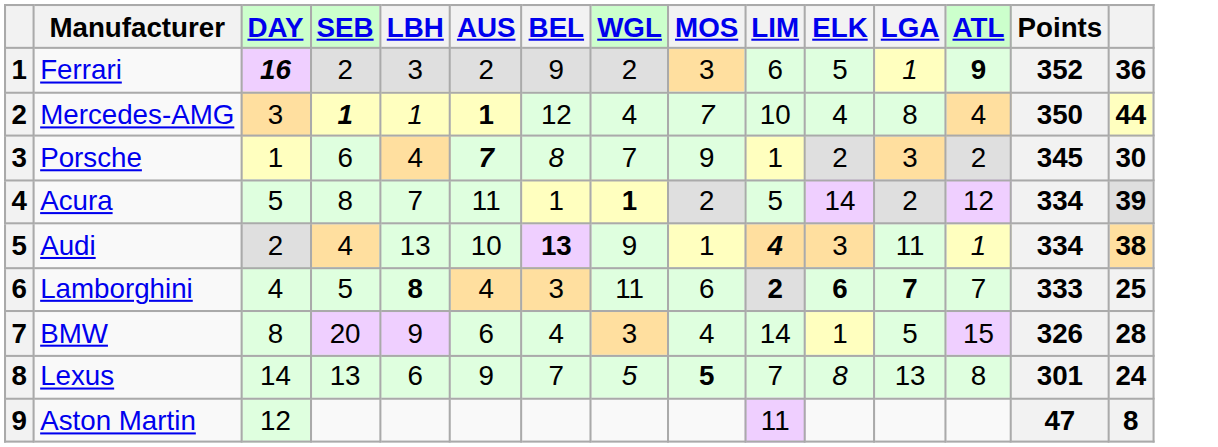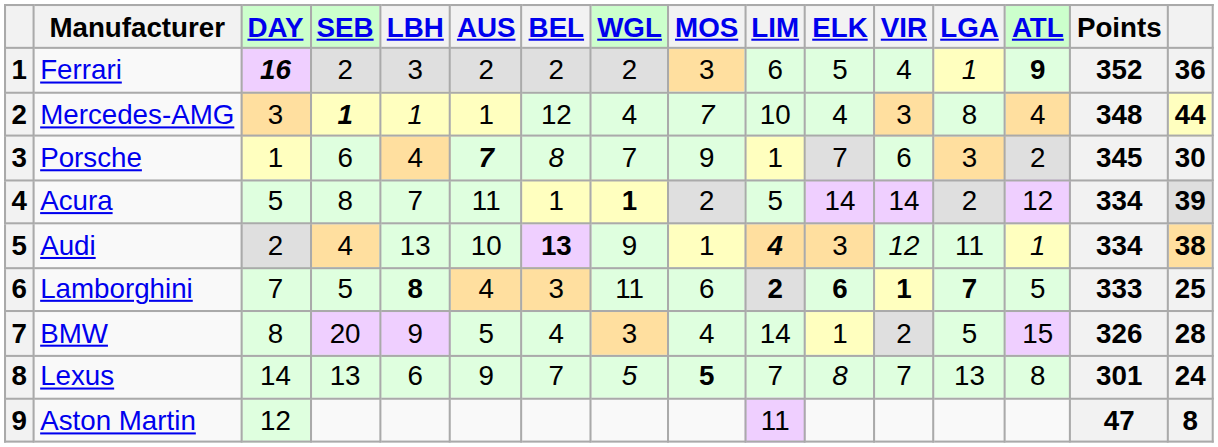 <table class="wikitable" style="font-size:85%; text-align:center">
 <tr style="background:#f9f9f9; vertical-align:top;">
 <th valign=middle></th>
 <th valign=middle>Manufacturer</th>
 <td style="background:#ccffcc;"><strong><a href='#'>DAY</a></strong></td>
 <td style="background:#ccffcc;"><strong><a href='#'>SEB</a></strong></td>
 <th><a href='#'>LBH</a></th>
 <th><a href='#'>AUS</a></th>
 <th><a href='#'>BEL</a></th>
 <td style="background:#ccffcc;"><strong><a href='#'>WGL</a></strong></td>
 <th><a href='#'>MOS</a></th>
 <th><a href='#'>LIM</a></th>
 <th><a href='#'>ELK</a></th>
+<th><a href='#'>VIR</a></th>
 <th><a href='#'>LGA</a></th>
 <td style="background:#ccffcc;"><strong><a href='#'>ATL</a></strong></td>
 <th valign=middle>Points</th>
 <th valign=middle></th>
 </tr>
 <tr>
 <th>1</th>
 <td align=left><a href='#'>Ferrari</a></td>
 <td style="background:#efcfff;"><strong><em>16</em></strong></td>
 <td style="background:#dfdfdf;">2</td>
 <td style="background:#dfdfdf;">3</td>
 <td style="background:#dfdfdf;">2</td>
-<td style="background:#dfdfdf;">9</td>
+<td style="background:#dfdfdf;">2</td>
 <td style="background:#dfdfdf;">2</td>
 <td style="background:#ffdf9f;">3</td>
 <td style="background:#dfffdf;">6</td>
 <td style="background:#dfffdf;">5</td>
+<td style="background:#dfffdf;">4</td>
 <td style="background:#ffffbf;"><em>1</em></td>
 <td style="background:#dfffdf;"><strong>9</strong></td>
 <th>352</th>
 <th>36</th>
 </tr>
 <tr>
 <th>2</th>
 <td align=left><a href='#'>Mercedes-AMG</a></td>
 <td style="background:#ffdf9f;">3</td>
 <td style="background:#ffffbf;"><strong><em>1</em></strong></td>
 <td style="background:#ffffbf;"><em>1</em></td>
-<td style="background:#ffffbf;"><strong>1</strong></td>
+<td style="background:#ffffbf;">1</td>
 <td style="background:#dfffdf;">12</td>
 <td style="background:#dfffdf;">4</td>
 <td style="background:#dfffdf;"><em>7</em></td>
 <td style="background:#dfffdf;">10</td>
 <td style="background:#dfffdf;">4</td>
+<td style="background:#ffdf9f;">3</td>
 <td style="background:#dfffdf;">8</td>
 <td style="background:#ffdf9f;">4</td>
-<th>350</th>
+<th>348</th>
 <th style="background:#ffffbf;">44</th>
 </tr>
 <tr>
 <th>3</th>
 <td align=left><a href='#'>Porsche</a></td>
 <td style="background:#ffffbf;">1</td>
 <td style="background:#dfffdf;">6</td>
 <td style="background:#ffdf9f;">4</td>
 <td style="background:#dfffdf;"><strong><em>7</em></strong></td>
 <td style="background:#dfffdf;"><em>8</em></td>
 <td style="background:#dfffdf;">7</td>
 <td style="background:#dfffdf;">9</td>
 <td style="background:#ffffbf;">1</td>
-<td style="background:#dfdfdf;">2</td>
+<td style="background:#dfdfdf;">7</td>
+<td style="background:#dfffdf;">6</td>
 <td style="background:#ffdf9f;">3</td>
 <td style="background:#dfdfdf;">2</td>
 <th>345</th>
 <th>30</th>
 </tr>
 <tr>
 <th>4</th>
 <td align=left><a href='#'>Acura</a></td>
 <td style="background:#dfffdf;">5</td>
 <td style="background:#dfffdf;">8</td>
 <td style="background:#dfffdf;">7</td>
 <td style="background:#dfffdf;">11</td>
 <td style="background:#ffffbf;">1</td>
 <td style="background:#ffffbf;"><strong>1</strong></td>
 <td style="background:#dfdfdf;">2</td>
 <td style="background:#dfffdf;">5</td>
+<td style="background:#efcfff;">14</td>
 <td style="background:#efcfff;">14</td>
 <td style="background:#dfdfdf;">2</td>
 <td style="background:#efcfff;">12</td>
 <th>334</th>
 <th style="background:#dfdfdf;">39</th>
 </tr>
 <tr>
 <th>5</th>
 <td align=left><a href='#'>Audi</a></td>
 <td style="background:#dfdfdf;">2</td>
 <td style="background:#ffdf9f;">4</td>
 <td style="background:#dfffdf;">13</td>
 <td style="background:#dfffdf;">10</td>
 <td style="background:#efcfff;"><strong>13</strong></td>
 <td style="background:#dfffdf;">9</td>
 <td style="background:#ffffbf;">1</td>
 <td style="background:#ffdf9f;"><strong><em>4</em></strong></td>
 <td style="background:#ffdf9f;">3</td>
+<td style="background:#dfffdf;"><em>12</em></td>
 <td style="background:#dfffdf;">11</td>
 <td style="background:#ffffbf;"><em>1</em></td>
 <th>334</th>
 <th style="background:#ffdf9f;">38</th>
 </tr>
 <tr>
 <th>6</th>
 <td align=left><a href='#'>Lamborghini</a></td>
-<td style="background:#dfffdf;">4</td>
+<td style="background:#dfffdf;">7</td>
 <td style="background:#dfffdf;">5</td>
 <td style="background:#dfffdf;"><strong>8</strong></td>
 <td style="background:#ffdf9f;">4</td>
 <td style="background:#ffdf9f;">3</td>
 <td style="background:#dfffdf;">11</td>
 <td style="background:#dfffdf;">6</td>
 <td style="background:#dfdfdf;"><strong>2</strong></td>
 <td style="background:#dfffdf;"><strong>6</strong></td>
+<td style="background:#ffffbf;"><strong>1</strong></td>
 <td style="background:#dfffdf;"><strong>7</strong></td>
-<td style="background:#dfffdf;">7</td>
+<td style="background:#dfffdf;">5</td>
 <th>333</th>
 <th>25</th>
 </tr>
 <tr>
 <th>7</th>
 <td align=left><a href='#'>BMW</a></td>
 <td style="background:#dfffdf;">8</td>
 <td style="background:#efcfff;">20</td>
 <td style="background:#efcfff;">9</td>
-<td style="background:#dfffdf;">6</td>
+<td style="background:#dfffdf;">5</td>
 <td style="background:#dfffdf;">4</td>
 <td style="background:#ffdf9f;">3</td>
 <td style="background:#dfffdf;">4</td>
 <td style="background:#dfffdf;">14</td>
 <td style="background:#ffffbf;">1</td>
+<td style="background:#dfdfdf;">2</td>
 <td style="background:#dfffdf;">5</td>
 <td style="background:#efcfff;">15</td>
 <th>326</th>
 <th>28</th>
 </tr>
 <tr>
 <th>8</th>
 <td align=left><a href='#'>Lexus</a></td>
 <td style="background:#dfffdf;">14</td>
 <td style="background:#dfffdf;">13</td>
 <td style="background:#dfffdf;">6</td>
 <td style="background:#dfffdf;">9</td>
 <td style="background:#dfffdf;">7</td>
 <td style="background:#dfffdf;"><em>5</em></td>
 <td style="background:#dfffdf;"><strong>5</strong></td>
 <td style="background:#dfffdf;">7</td>
 <td style="background:#dfffdf;"><em>8</em></td>
+<td style="background:#dfffdf;">7</td>
 <td style="background:#dfffdf;">13</td>
 <td style="background:#dfffdf;">8</td>
 <th>301</th>
 <th>24</th>
 </tr>
 <tr>
 <th>9</th>
 <td align=left><a href='#'>Aston Martin</a></td>
 <td style="background:#dfffdf;">12</td>
 <td></td>
 <td></td>
 <td></td>
 <td></td>
 <td></td>
 <td></td>
 <td style="background:#efcfff;">11</td>
 <td></td>
 <td></td>
 <td></td>
+<td></td>
 <th>47</th>
 <th>8</th>
 </tr>
 </table>
